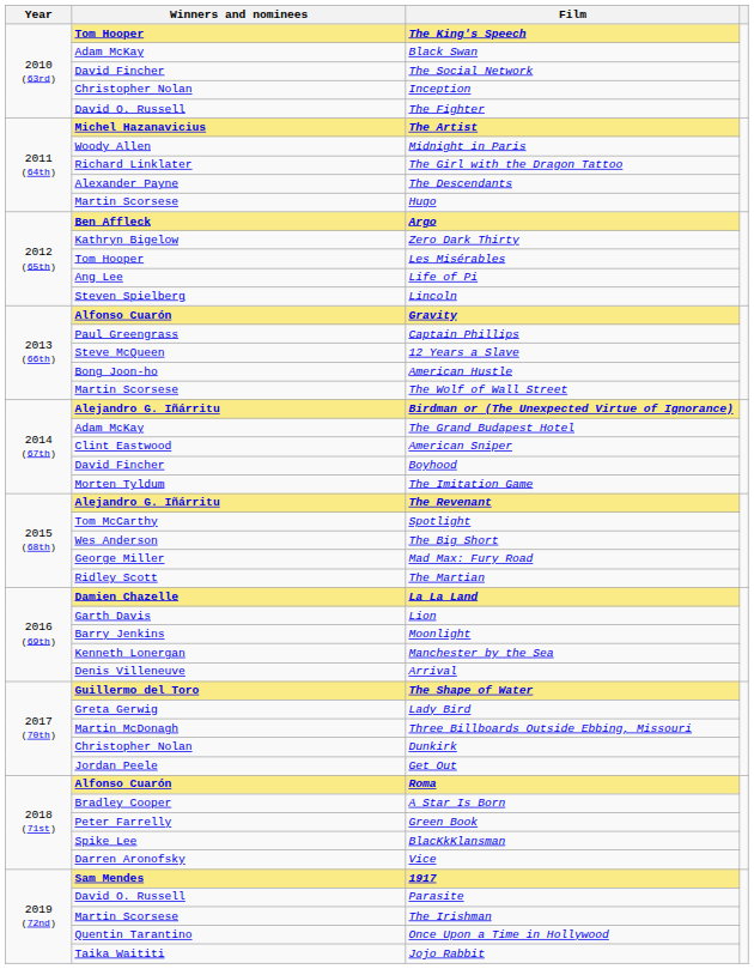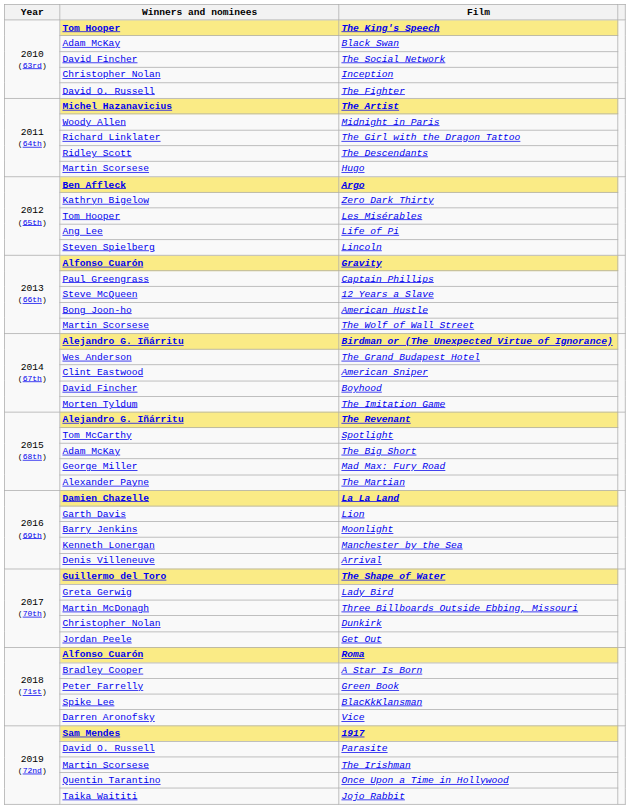 <table class="wikitable" width="95%" cellpadding="5">
 <tr>
 <th width="8%">Year</th>
 <th width="40%">Winners and nominees</th>
 <th width="40%">Film</th>
 <th width="1%"></th>
 </tr>
 <tr>
 <td rowspan="5" style="text-align:center;">2010<br><small>(<a href='#'>63rd</a>)</small></td>
 <td style="background:#FAEB86;"><strong><a href='#'>Tom Hooper</a></strong></td>
 <td style="background:#FAEB86;"><strong><em><a href='#'>The King's Speech</a></em></strong></td>
 <td rowspan="5" style="text-align:center;"></td>
 </tr>
 <tr>
 <td><a href='#'>Adam McKay</a></td>
 <td><em><a href='#'>Black Swan</a></em></td>
 </tr>
 <tr>
 <td><a href='#'>David Fincher</a></td>
 <td><em><a href='#'>The Social Network</a></em></td>
 </tr>
 <tr>
 <td><a href='#'>Christopher Nolan</a></td>
 <td><em><a href='#'>Inception</a></em></td>
 </tr>
 <tr>
 <td><a href='#'>David O. Russell</a></td>
 <td><em><a href='#'>The Fighter</a></em></td>
 </tr>
 <tr>
 <td rowspan="5" style="text-align:center;">2011<br><small>(<a href='#'>64th</a>)</small></td>
 <td style="background:#FAEB86;"><strong><a href='#'>Michel Hazanavicius</a></strong></td>
 <td style="background:#FAEB86;"><strong><em><a href='#'>The Artist</a></em></strong></td>
 <td rowspan="5" style="text-align:center;"></td>
 </tr>
 <tr>
 <td><a href='#'>Woody Allen</a></td>
 <td><em><a href='#'>Midnight in Paris</a></em></td>
 </tr>
 <tr>
 <td><a href='#'>Richard Linklater</a></td>
 <td><em><a href='#'>The Girl with the Dragon Tattoo</a></em></td>
 </tr>
 <tr>
-<td><a href='#'>Alexander Payne</a></td>
+<td><a href='#'>Ridley Scott</a></td>
 <td><em><a href='#'>The Descendants</a></em></td>
 </tr>
 <tr>
 <td><a href='#'>Martin Scorsese</a></td>
 <td><em><a href='#'>Hugo</a></em></td>
 </tr>
 <tr>
 <td rowspan="5" style="text-align:center;">2012<br><small>(<a href='#'>65th</a>)</small></td>
 <td style="background:#FAEB86;"><strong><a href='#'>Ben Affleck</a></strong></td>
 <td style="background:#FAEB86;"><strong><em><a href='#'>Argo</a></em></strong></td>
 <td rowspan="5" style="text-align:center;"></td>
 </tr>
 <tr>
 <td><a href='#'>Kathryn Bigelow</a></td>
 <td><em><a href='#'>Zero Dark Thirty</a></em></td>
 </tr>
 <tr>
 <td><a href='#'>Tom Hooper</a></td>
 <td><em><a href='#'>Les Misérables</a></em></td>
 </tr>
 <tr>
 <td><a href='#'>Ang Lee</a></td>
 <td><em><a href='#'>Life of Pi</a></em></td>
 </tr>
 <tr>
 <td><a href='#'>Steven Spielberg</a></td>
 <td><em><a href='#'>Lincoln</a></em></td>
 </tr>
 <tr>
 <td rowspan="5" style="text-align:center;">2013<br><small>(<a href='#'>66th</a>)</small></td>
 <td style="background:#FAEB86;"><strong><a href='#'>Alfonso Cuarón</a></strong></td>
 <td style="background:#FAEB86;"><strong><em><a href='#'>Gravity</a></em></strong></td>
 <td rowspan="5" style="text-align:center;"></td>
 </tr>
 <tr>
 <td><a href='#'>Paul Greengrass</a></td>
 <td><em><a href='#'>Captain Phillips</a></em></td>
 </tr>
 <tr>
 <td><a href='#'>Steve McQueen</a></td>
 <td><em><a href='#'>12 Years a Slave</a></em></td>
 </tr>
 <tr>
 <td><a href='#'>Bong Joon-ho</a></td>
 <td><em><a href='#'>American Hustle</a></em></td>
 </tr>
 <tr>
 <td><a href='#'>Martin Scorsese</a></td>
 <td><em><a href='#'>The Wolf of Wall Street</a></em></td>
 </tr>
 <tr>
 <td rowspan="5" style="text-align:center;">2014<br><small>(<a href='#'>67th</a>)</small></td>
 <td style="background:#FAEB86;"><strong><a href='#'>Alejandro G. Iñárritu</a></strong></td>
 <td style="background:#FAEB86;"><strong><em><a href='#'>Birdman or (The Unexpected Virtue of Ignorance)</a></em></strong></td>
 <td rowspan="5" style="text-align:center;"></td>
 </tr>
 <tr>
-<td><a href='#'>Adam McKay</a></td>
+<td><a href='#'>Wes Anderson</a></td>
 <td><em><a href='#'>The Grand Budapest Hotel</a></em></td>
 </tr>
 <tr>
 <td><a href='#'>Clint Eastwood</a></td>
 <td><em><a href='#'>American Sniper</a></em></td>
 </tr>
 <tr>
 <td><a href='#'>David Fincher</a></td>
 <td><em><a href='#'>Boyhood</a></em></td>
 </tr>
 <tr>
 <td><a href='#'>Morten Tyldum</a></td>
 <td><em><a href='#'>The Imitation Game</a></em></td>
 </tr>
 <tr>
 <td rowspan="5" style="text-align:center;">2015<br><small>(<a href='#'>68th</a>)</small></td>
 <td style="background:#FAEB86;"><strong><a href='#'>Alejandro G. Iñárritu</a></strong></td>
 <td style="background:#FAEB86;"><strong><em><a href='#'>The Revenant</a></em></strong></td>
 <td rowspan="5" style="text-align:center;"></td>
 </tr>
 <tr>
 <td><a href='#'>Tom McCarthy</a></td>
 <td><em><a href='#'>Spotlight</a></em></td>
 </tr>
 <tr>
-<td><a href='#'>Wes Anderson</a></td>
+<td><a href='#'>Adam McKay</a></td>
 <td><em><a href='#'>The Big Short</a></em></td>
 </tr>
 <tr>
 <td><a href='#'>George Miller</a></td>
 <td><em><a href='#'>Mad Max: Fury Road</a></em></td>
 </tr>
 <tr>
-<td><a href='#'>Ridley Scott</a></td>
+<td><a href='#'>Alexander Payne</a></td>
 <td><em><a href='#'>The Martian</a></em></td>
 </tr>
 <tr>
 <td rowspan="5" style="text-align:center;">2016<br><small>(<a href='#'>69th</a>)</small></td>
 <td style="background:#FAEB86;"><strong><a href='#'>Damien Chazelle</a></strong></td>
 <td style="background:#FAEB86;"><strong><em><a href='#'>La La Land</a></em></strong></td>
 <td rowspan="5" style="text-align:center;"></td>
 </tr>
 <tr>
 <td><a href='#'>Garth Davis</a></td>
 <td><em><a href='#'>Lion</a></em></td>
 </tr>
 <tr>
 <td><a href='#'>Barry Jenkins</a></td>
 <td><em><a href='#'>Moonlight</a></em></td>
 </tr>
 <tr>
 <td><a href='#'>Kenneth Lonergan</a></td>
 <td><em><a href='#'>Manchester by the Sea</a></em></td>
 </tr>
 <tr>
 <td><a href='#'>Denis Villeneuve</a></td>
 <td><em><a href='#'>Arrival</a></em></td>
 </tr>
 <tr>
 <td rowspan="5" style="text-align:center;">2017<br><small>(<a href='#'>70th</a>)</small></td>
 <td style="background:#FAEB86;"><strong><a href='#'>Guillermo del Toro</a></strong></td>
 <td style="background:#FAEB86;"><strong><em><a href='#'>The Shape of Water</a></em></strong></td>
 <td rowspan="5" style="text-align:center;"></td>
 </tr>
 <tr>
 <td><a href='#'>Greta Gerwig</a></td>
 <td><em><a href='#'>Lady Bird</a></em></td>
 </tr>
 <tr>
 <td><a href='#'>Martin McDonagh</a></td>
 <td><em><a href='#'>Three Billboards Outside Ebbing, Missouri</a></em></td>
 </tr>
 <tr>
 <td><a href='#'>Christopher Nolan</a></td>
 <td><em><a href='#'>Dunkirk</a></em></td>
 </tr>
 <tr>
 <td><a href='#'>Jordan Peele</a></td>
 <td><em><a href='#'>Get Out</a></em></td>
 </tr>
 <tr>
 <td rowspan="5" style="text-align:center;">2018<br><small>(<a href='#'>71st</a>)</small></td>
 <td style="background:#FAEB86;"><strong><a href='#'>Alfonso Cuarón</a></strong></td>
 <td style="background:#FAEB86;"><strong><em><a href='#'>Roma</a></em></strong></td>
 <td rowspan="5" style="text-align:center;"></td>
 </tr>
 <tr>
 <td><a href='#'>Bradley Cooper</a></td>
 <td><em><a href='#'>A Star Is Born</a></em></td>
 </tr>
 <tr>
 <td><a href='#'>Peter Farrelly</a></td>
 <td><em><a href='#'>Green Book</a></em></td>
 </tr>
 <tr>
 <td><a href='#'>Spike Lee</a></td>
 <td><em><a href='#'>BlacKkKlansman</a></em></td>
 </tr>
 <tr>
 <td><a href='#'>Darren Aronofsky</a></td>
 <td><em><a href='#'>Vice</a></em></td>
 </tr>
 <tr>
 <td rowspan="5" style="text-align:center;">2019<br><small>(<a href='#'>72nd</a>)</small></td>
 <td style="background:#FAEB86;"><strong><a href='#'>Sam Mendes</a></strong></td>
 <td style="background:#FAEB86;"><strong><em><a href='#'>1917</a></em></strong></td>
 <td rowspan="5" style="text-align:center;"></td>
 </tr>
 <tr>
 <td><a href='#'>David O. Russell</a></td>
 <td><em><a href='#'>Parasite</a></em></td>
 </tr>
 <tr>
 <td><a href='#'>Martin Scorsese</a></td>
 <td><em><a href='#'>The Irishman</a></em></td>
 </tr>
 <tr>
 <td><a href='#'>Quentin Tarantino</a></td>
 <td><em><a href='#'>Once Upon a Time in Hollywood</a></em></td>
 </tr>
 <tr>
 <td><a href='#'>Taika Waititi</a></td>
 <td><em><a href='#'>Jojo Rabbit</a></em></td>
 </tr>
 </table>
